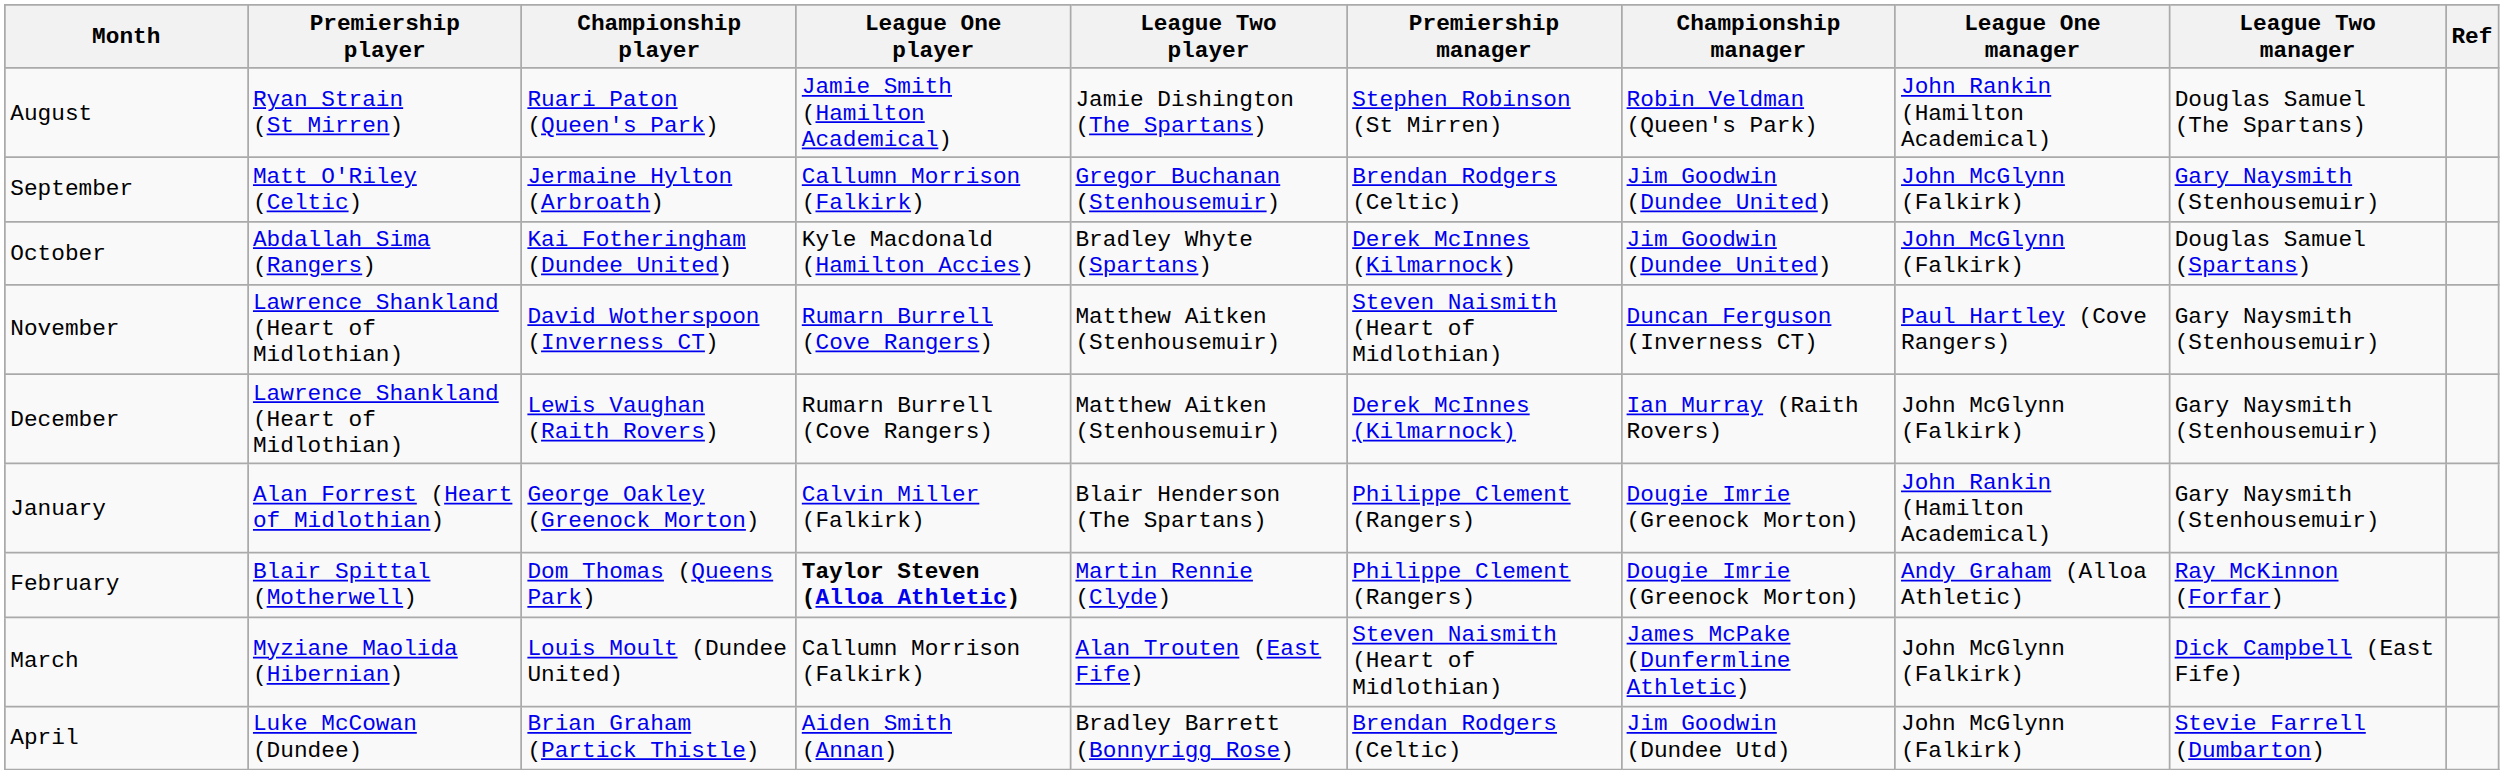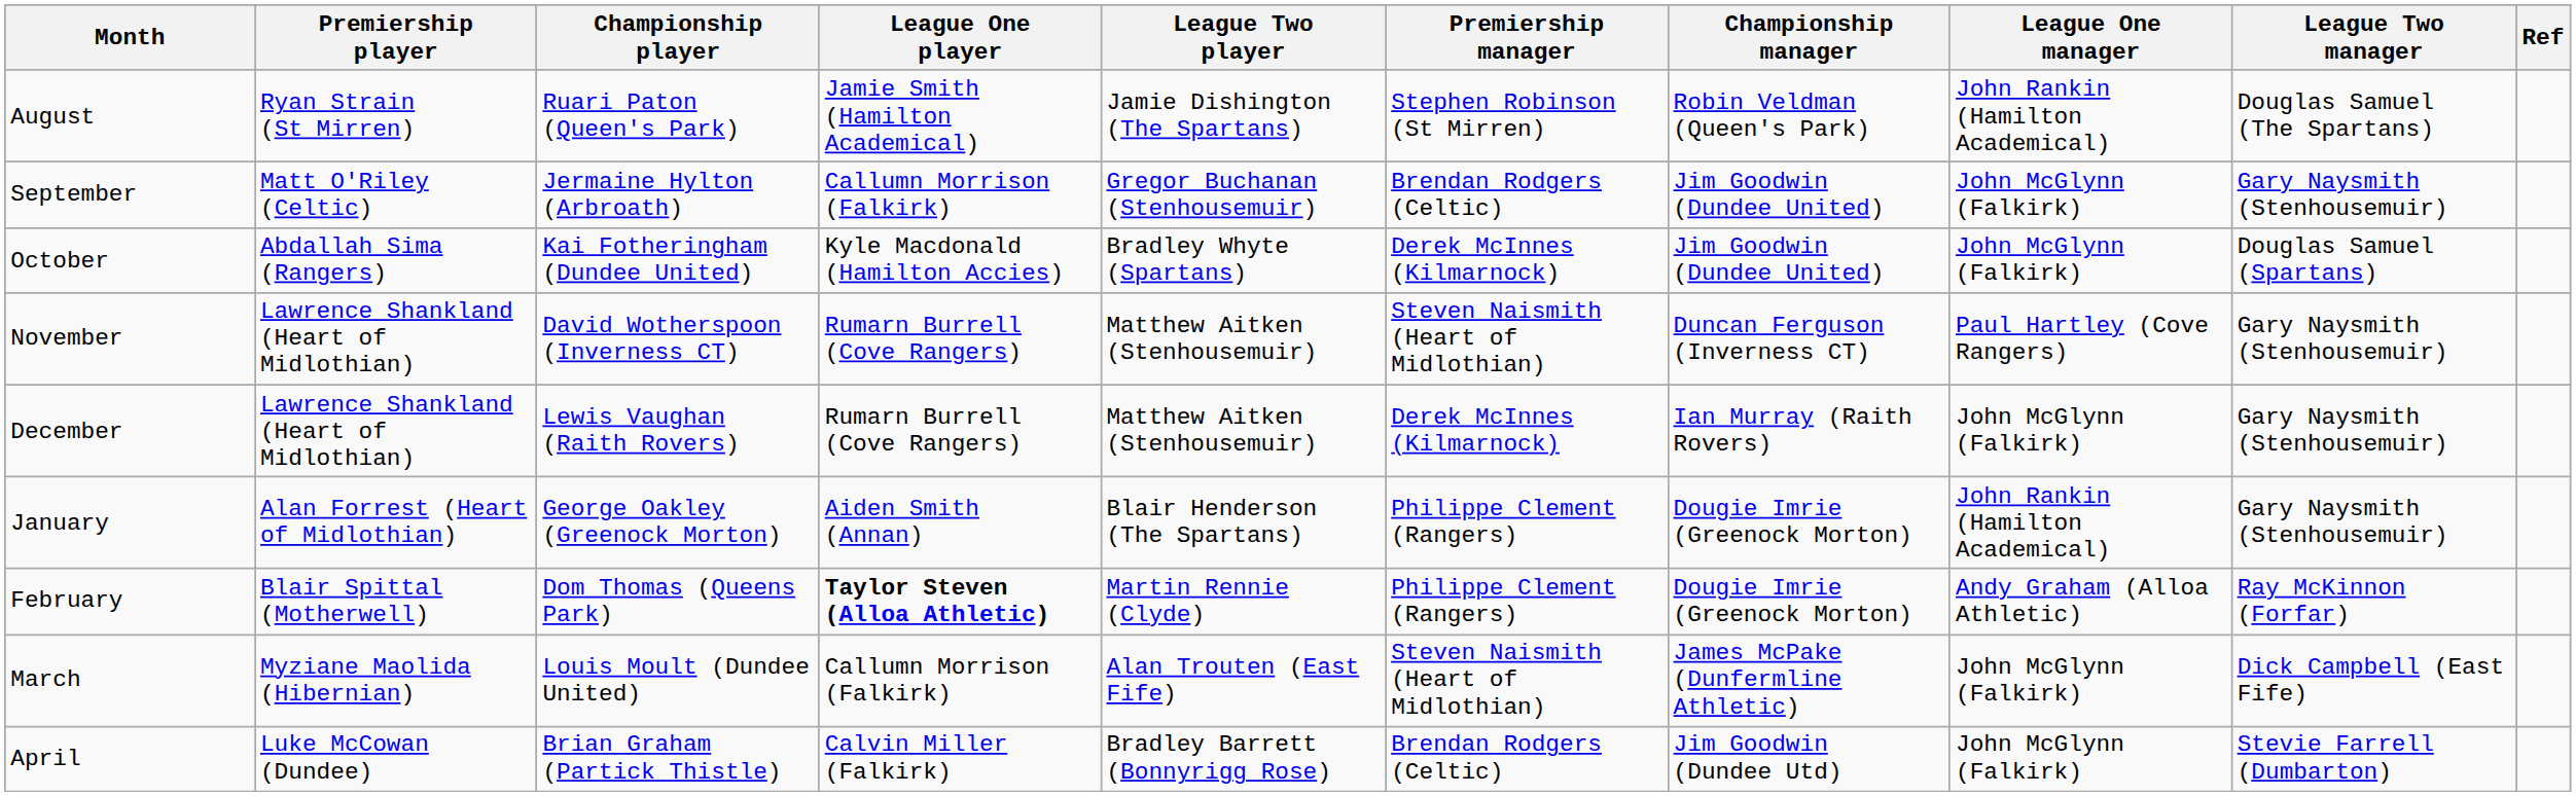 <table class="wikitable" style="width: 90%">
 <tr>
 <th style="width: 10%">Month</th>
 <th style="width: 11.25%">Premiership<br>player</th>
 <th style="width: 11.25%">Championship<br>player</th>
 <th style="width: 11.25%">League One<br>player</th>
 <th style="width: 11.25%">League Two<br>player</th>
 <th style="width: 11.25%">Premiership<br>manager</th>
 <th style="width: 11.25%">Championship<br>manager</th>
 <th style="width: 11.25%">League One<br>manager</th>
 <th style="width: 11.25%">League Two<br>manager</th>
 <th style="width: 11.25%">Ref</th>
 </tr>
 <tr>
 <td>August</td>
 <td><a href='#'>Ryan Strain</a><br>(<a href='#'>St Mirren</a>)</td>
 <td><a href='#'>Ruari Paton</a><br>(<a href='#'>Queen's Park</a>)</td>
 <td><a href='#'>Jamie Smith</a><br>(<a href='#'>Hamilton Academical</a>)</td>
 <td>Jamie Dishington<br>(<a href='#'>The Spartans</a>)</td>
 <td><a href='#'>Stephen Robinson</a><br>(St Mirren)</td>
 <td><a href='#'>Robin Veldman</a><br>(Queen's Park)</td>
 <td><a href='#'>John Rankin</a><br>(Hamilton Academical)</td>
 <td>Douglas Samuel<br>(The Spartans)</td>
 <td></td>
 </tr>
 <tr>
 <td>September</td>
 <td><a href='#'>Matt O'Riley</a><br>(<a href='#'>Celtic</a>)</td>
 <td><a href='#'>Jermaine Hylton</a><br>(<a href='#'>Arbroath</a>)</td>
 <td><a href='#'>Callumn Morrison</a><br>(<a href='#'>Falkirk</a>)</td>
 <td><a href='#'>Gregor Buchanan</a><br>(<a href='#'>Stenhousemuir</a>)</td>
 <td><a href='#'>Brendan Rodgers</a><br>(Celtic)</td>
 <td><a href='#'>Jim Goodwin</a><br>(<a href='#'>Dundee United</a>)</td>
 <td><a href='#'>John McGlynn</a><br>(Falkirk)</td>
 <td><a href='#'>Gary Naysmith</a><br>(Stenhousemuir)</td>
 <td></td>
 </tr>
 <tr>
 <td>October</td>
 <td><a href='#'>Abdallah Sima</a> <br> (<a href='#'>Rangers</a>)</td>
 <td><a href='#'>Kai Fotheringham</a> <br> (<a href='#'>Dundee United</a>)</td>
 <td>Kyle Macdonald <br> (<a href='#'>Hamilton Accies</a>)</td>
 <td>Bradley Whyte <br> (<a href='#'>Spartans</a>)</td>
 <td><a href='#'>Derek McInnes</a> <br> (<a href='#'>Kilmarnock</a>)</td>
 <td><a href='#'>Jim Goodwin</a><br>(<a href='#'>Dundee United</a>)</td>
 <td><a href='#'>John McGlynn</a><br>(Falkirk)</td>
 <td>Douglas Samuel <br>(<a href='#'>Spartans</a>)</td>
 <td></td>
 </tr>
 <tr>
 <td>November</td>
 <td><a href='#'>Lawrence Shankland</a> (Heart of Midlothian)</td>
 <td><a href='#'>David Wotherspoon</a> (<a href='#'>Inverness CT</a>)</td>
 <td><a href='#'>Rumarn Burrell</a> (<a href='#'>Cove Rangers</a>)</td>
 <td>Matthew Aitken (Stenhousemuir)</td>
 <td><a href='#'>Steven Naismith</a> (Heart of Midlothian)</td>
 <td><a href='#'>Duncan Ferguson</a> (Inverness CT)</td>
 <td><a href='#'>Paul Hartley</a> (Cove Rangers)</td>
 <td>Gary Naysmith (Stenhousemuir)</td>
 <td></td>
 </tr>
 <tr>
 <td>December</td>
 <td><a href='#'>Lawrence Shankland</a> (Heart of Midlothian)</td>
 <td><a href='#'>Lewis Vaughan</a> (<a href='#'>Raith Rovers</a>)</td>
 <td>Rumarn Burrell (Cove Rangers)</td>
 <td>Matthew Aitken (Stenhousemuir)</td>
 <td><a href='#'>Derek McInnes (Kilmarnock)</a></td>
 <td><a href='#'>Ian Murray</a> (Raith Rovers)</td>
 <td>John McGlynn (Falkirk)</td>
 <td>Gary Naysmith (Stenhousemuir)</td>
 <td></td>
 </tr>
 <tr>
 <td>January</td>
 <td><a href='#'>Alan Forrest</a> (<a href='#'>Heart of Midlothian</a>)</td>
 <td><a href='#'>George Oakley</a> (<a href='#'>Greenock Morton</a>)</td>
-<td><a href='#'>Calvin Miller</a> (Falkirk)</td>
+<td><a href='#'>Aiden Smith</a><br>(<a href='#'>Annan</a>)</td>
 <td>Blair Henderson (The Spartans)</td>
 <td><a href='#'>Philippe Clement</a> (Rangers)</td>
 <td><a href='#'>Dougie Imrie</a> (Greenock Morton)</td>
 <td><a href='#'>John Rankin</a><br>(Hamilton Academical)</td>
 <td>Gary Naysmith (Stenhousemuir)</td>
 <td></td>
 </tr>
 <tr>
 <td>February</td>
 <td><a href='#'>Blair Spittal</a> (<a href='#'>Motherwell</a>)</td>
 <td><a href='#'>Dom Thomas</a> (<a href='#'>Queens Park</a>)</td>
 <td><strong>Taylor Steven (<a href='#'>Alloa Athletic</a>)</strong></td>
 <td><a href='#'>Martin Rennie</a> (<a href='#'>Clyde</a>)</td>
 <td><a href='#'>Philippe Clement</a> (Rangers)</td>
 <td><a href='#'>Dougie Imrie</a> (Greenock Morton)</td>
 <td><a href='#'>Andy Graham</a> (Alloa Athletic)</td>
 <td><a href='#'>Ray McKinnon</a> (<a href='#'>Forfar</a>)</td>
 <td></td>
 </tr>
 <tr>
 <td>March</td>
 <td><a href='#'>Myziane Maolida</a> (<a href='#'>Hibernian</a>)</td>
 <td><a href='#'>Louis Moult</a> (Dundee United)</td>
 <td>Callumn Morrison (Falkirk)</td>
 <td><a href='#'>Alan Trouten</a> (<a href='#'>East Fife</a>)</td>
 <td><a href='#'>Steven Naismith</a> (Heart of Midlothian)</td>
 <td><a href='#'>James McPake</a> (<a href='#'>Dunfermline Athletic</a>)</td>
 <td>John McGlynn (Falkirk)</td>
 <td><a href='#'>Dick Campbell</a> (East Fife)</td>
 <td></td>
 </tr>
 <tr>
 <td>April</td>
 <td><a href='#'>Luke McCowan</a> (Dundee)</td>
 <td><a href='#'>Brian Graham</a><br>(<a href='#'>Partick Thistle</a>)</td>
-<td><a href='#'>Aiden Smith</a><br>(<a href='#'>Annan</a>)</td>
+<td><a href='#'>Calvin Miller</a> (Falkirk)</td>
 <td>Bradley Barrett<br>(<a href='#'>Bonnyrigg Rose</a>)</td>
 <td><a href='#'>Brendan Rodgers</a><br>(Celtic)</td>
 <td><a href='#'>Jim Goodwin</a><br>(Dundee Utd)</td>
 <td>John McGlynn (Falkirk)</td>
 <td><a href='#'>Stevie Farrell</a><br>(<a href='#'>Dumbarton</a>)</td>
 <td></td>
 </tr>
 </table>
